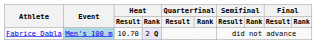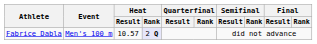 <table class="wikitable" style="font-size:90%">
 <tr>
 <th rowspan="2">Athlete</th>
 <th rowspan="2">Event</th>
 <th colspan="2">Heat</th>
 <th colspan="2">Quarterfinal</th>
 <th colspan="2">Semifinal</th>
 <th colspan="2">Final</th>
 </tr>
 <tr style="font-size:95%">
 <th>Result</th>
 <th>Rank</th>
 <th>Result</th>
 <th>Rank</th>
 <th>Result</th>
 <th>Rank</th>
 <th>Result</th>
 <th>Rank</th>
 </tr>
 <tr align=center>
 <td align=left><a href='#'>Fabrice Dabla</a></td>
-<td align=left style="background: lightblue;"><a href='#'>Men's 100 m</a></td>
-<td>10.70</td>
+<td align=left><a href='#'>Men's 100 m</a></td>
+<td>10.57</td>
 <td style="background: lavender;">2 <strong>Q</strong></td>
 <td colspan=2></td>
 <td colspan=4>did not advance</td>
 </tr>
 </table>
